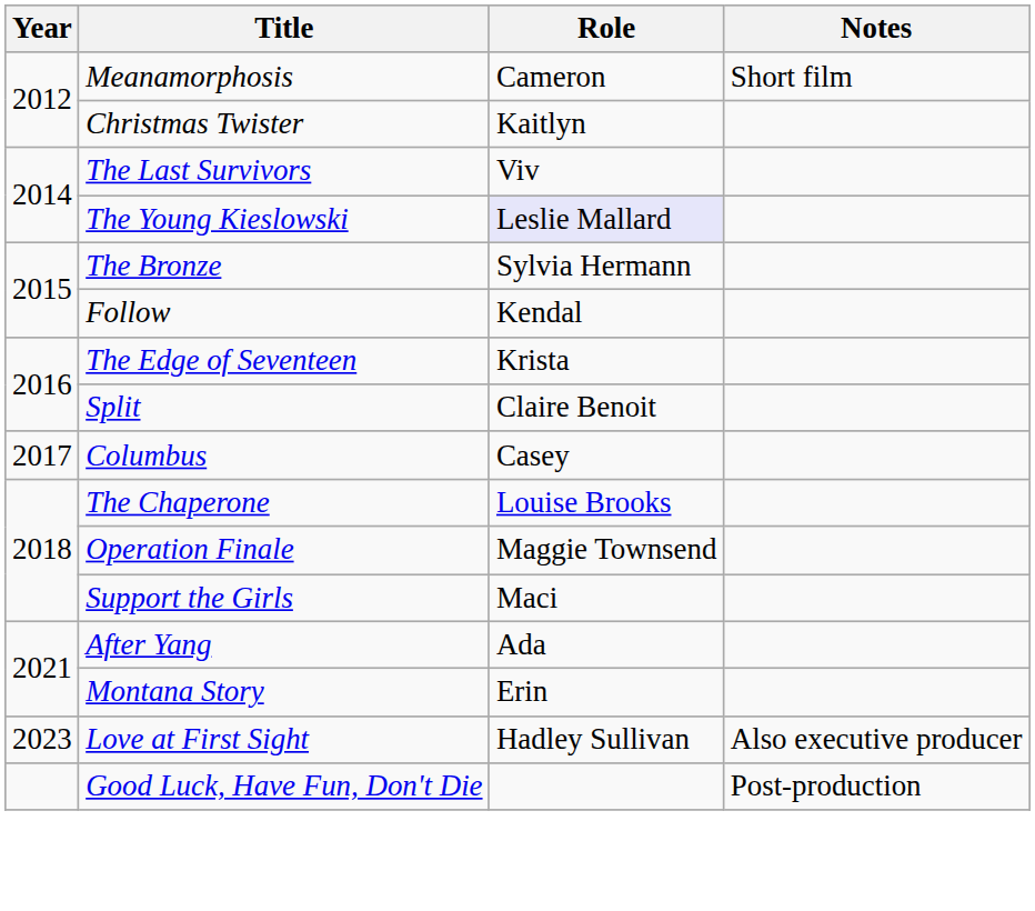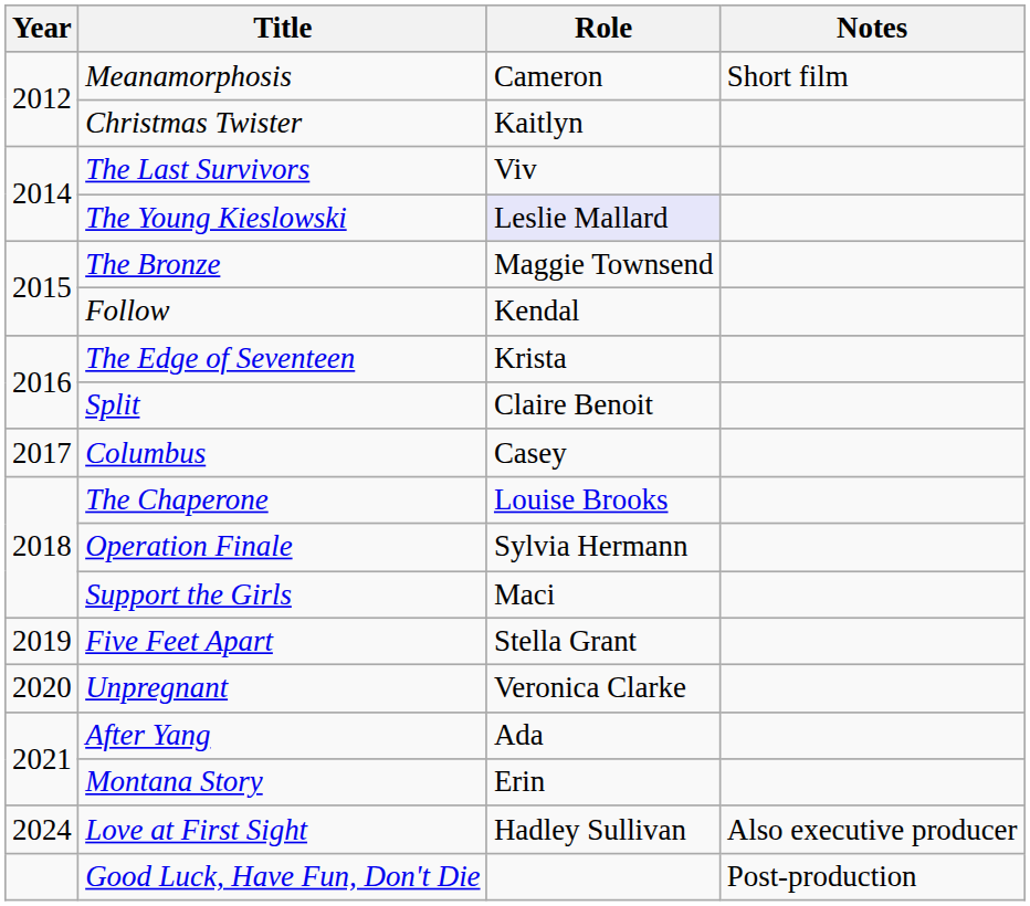 <table class="wikitable sortable">
 <tr>
 <th scope="col">Year</th>
 <th scope="col">Title</th>
 <th scope="col">Role</th>
 <th scope="col" class="unsortable">Notes</th>
 </tr>
 <tr>
 <td rowspan="2">2012</td>
 <td><em>Meanamorphosis</em></td>
 <td>Cameron</td>
 <td>Short film</td>
 </tr>
 <tr>
 <td><em>Christmas Twister</em></td>
 <td>Kaitlyn</td>
 <td></td>
 </tr>
 <tr>
 <td rowspan="2">2014</td>
 <td><em><a href='#'>The Last Survivors</a></em></td>
 <td>Viv</td>
 <td></td>
 </tr>
 <tr>
 <td><em><a href='#'>The Young Kieslowski</a></em></td>
 <td style="background: lavender;">Leslie Mallard</td>
 <td></td>
 </tr>
 <tr>
 <td rowspan="2">2015</td>
 <td><em><a href='#'>The Bronze</a></em></td>
-<td>Sylvia Hermann</td>
+<td>Maggie Townsend</td>
 <td></td>
 </tr>
 <tr>
 <td><em>Follow</em></td>
 <td>Kendal</td>
 <td></td>
 </tr>
 <tr>
 <td rowspan="2">2016</td>
 <td><em><a href='#'>The Edge of Seventeen</a></em></td>
 <td>Krista</td>
 <td></td>
 </tr>
 <tr>
 <td><em><a href='#'>Split</a></em></td>
 <td>Claire Benoit</td>
 <td></td>
 </tr>
 <tr>
 <td>2017</td>
 <td><em><a href='#'>Columbus</a></em></td>
 <td>Casey</td>
 <td></td>
 </tr>
 <tr>
 <td rowspan="3">2018</td>
 <td><em><a href='#'>The Chaperone</a></em></td>
 <td><a href='#'>Louise Brooks</a></td>
 <td></td>
 </tr>
 <tr>
 <td><em><a href='#'>Operation Finale</a></em></td>
-<td>Maggie Townsend</td>
+<td>Sylvia Hermann</td>
 <td></td>
 </tr>
 <tr>
 <td><em><a href='#'>Support the Girls</a></em></td>
 <td>Maci</td>
+<td></td>
+</tr>
+<tr>
+<td>2019</td>
+<td><em><a href='#'>Five Feet Apart</a></em></td>
+<td>Stella Grant</td>
+<td></td>
+</tr>
+<tr>
+<td>2020</td>
+<td><em><a href='#'>Unpregnant</a></em></td>
+<td>Veronica Clarke</td>
 <td></td>
 </tr>
 <tr>
 <td rowspan=2>2021</td>
 <td><em><a href='#'>After Yang</a></em></td>
 <td>Ada</td>
 <td></td>
 </tr>
 <tr>
 <td><em><a href='#'>Montana Story</a></em></td>
 <td>Erin</td>
 <td></td>
 </tr>
 <tr>
-<td>2023</td>
+<td>2024</td>
 <td><em><a href='#'>Love at First Sight</a></em></td>
 <td>Hadley Sullivan</td>
 <td>Also executive producer</td>
 </tr>
 <tr>
 <td></td>
 <td><em><a href='#'>Good Luck, Have Fun, Don't Die</a></em></td>
 <td></td>
 <td>Post-production</td>
 </tr>
 </table>
